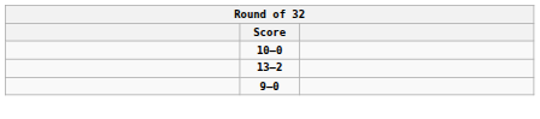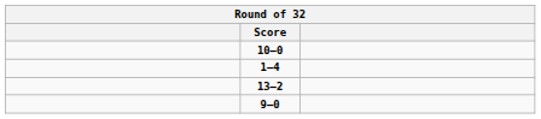 <table class="wikitable" style="text-align: center; font-size:90% ">
 <tr>
 <th colspan=3>Round of 32</th>
 </tr>
 <tr>
 <th align="right" width="250"></th>
 <th width="60">Score</th>
 <th align="left" width="250"></th>
 </tr>
 <tr>
 <td align=left><strong></strong></td>
 <td align=center><strong>10–0</strong></td>
 <td align=left></td>
 </tr>
 <tr>
+<td align=left></td>
+<td align=center><strong>1–4</strong></td>
+<td align=left><strong></strong></td>
+</tr>
+<tr>
 <td align=left><strong></strong></td>
 <td align=center><strong>13–2</strong></td>
 <td align=left></td>
 </tr>
 <tr>
 <td align=left><strong></strong></td>
 <td align=center><strong>9–0</strong></td>
 <td align=left></td>
 </tr>
 </table>
